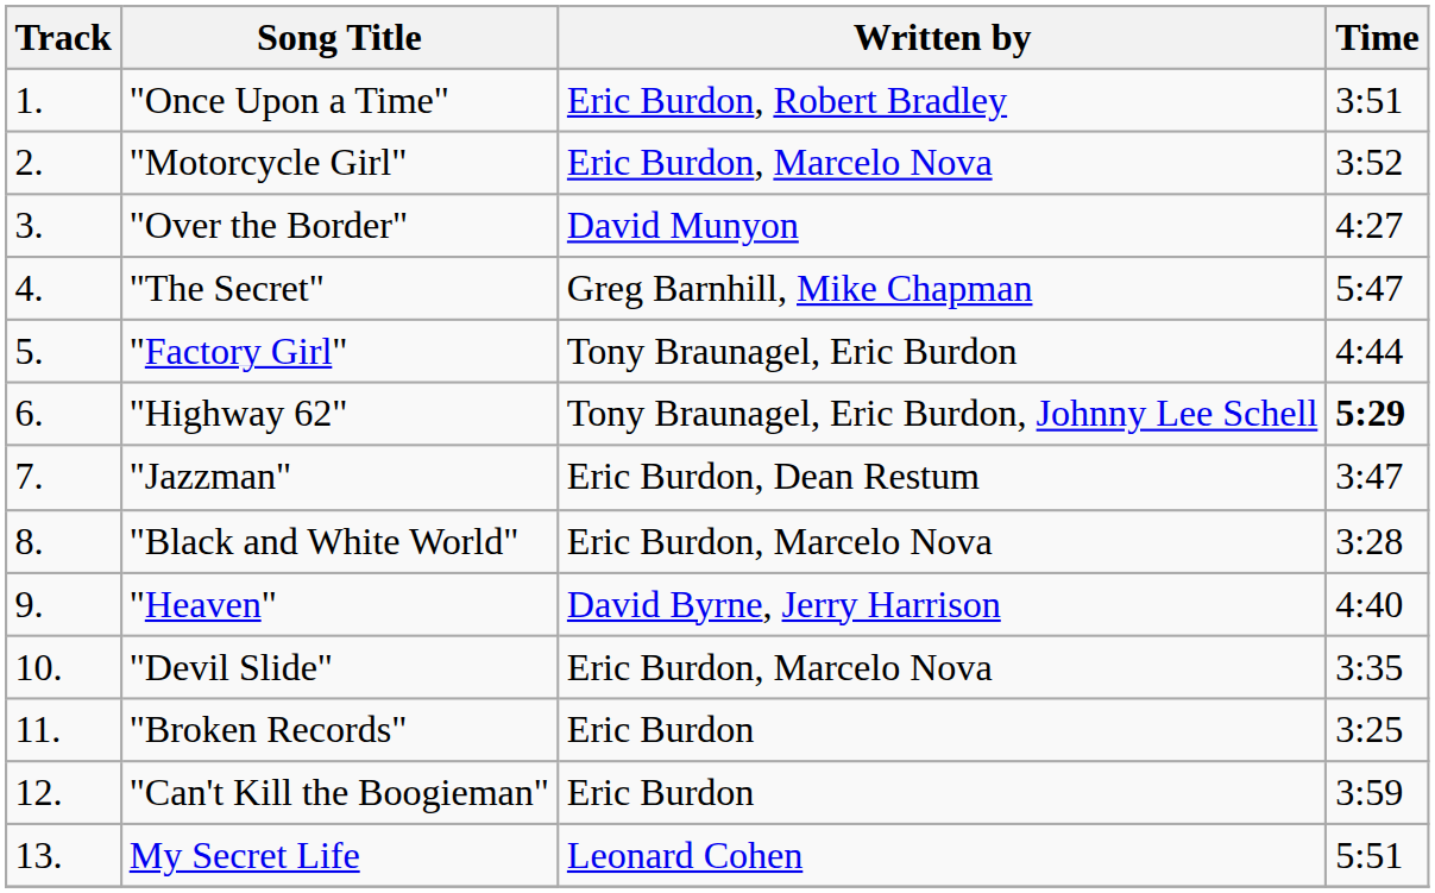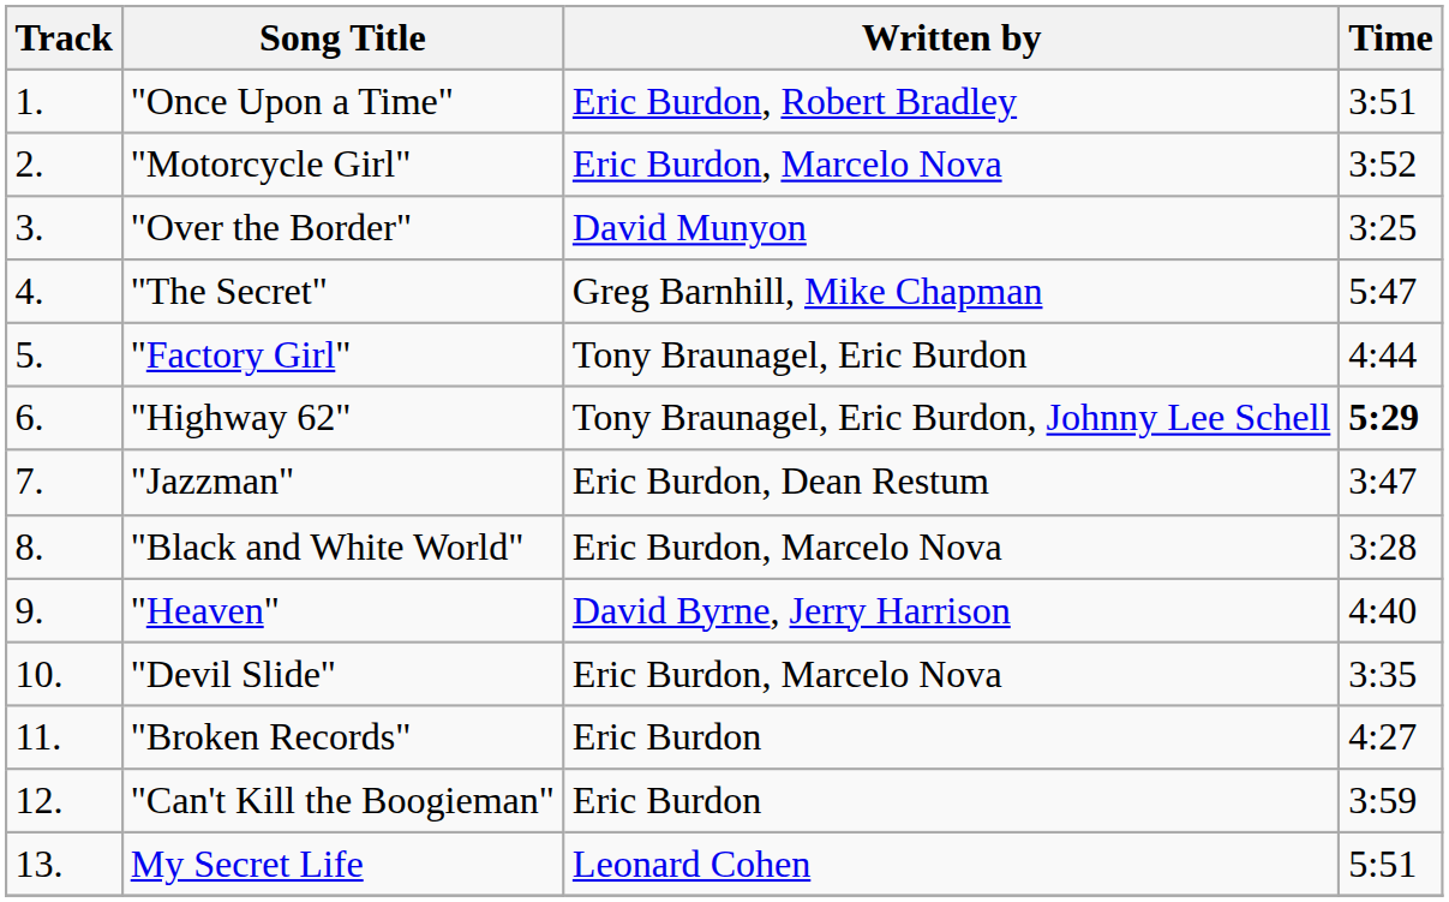 <table class="wikitable" style="font-size:95%;">
 <tr>
 <th>Track</th>
 <th>Song Title</th>
 <th>Written by</th>
 <th>Time</th>
 </tr>
 <tr>
 <td>1.</td>
 <td>"Once Upon a Time"</td>
 <td><a href='#'>Eric Burdon</a>, <a href='#'>Robert Bradley</a></td>
 <td>3:51</td>
 </tr>
 <tr>
 <td>2.</td>
 <td>"Motorcycle Girl"</td>
 <td><a href='#'>Eric Burdon</a>, <a href='#'>Marcelo Nova</a></td>
 <td>3:52</td>
 </tr>
 <tr>
 <td>3.</td>
 <td>"Over the Border"</td>
 <td><a href='#'>David Munyon</a></td>
-<td>4:27</td>
+<td>3:25</td>
 </tr>
 <tr>
 <td>4.</td>
 <td>"The Secret"</td>
 <td>Greg Barnhill, <a href='#'>Mike Chapman</a></td>
 <td>5:47</td>
 </tr>
 <tr>
 <td>5.</td>
 <td>"<a href='#'>Factory Girl</a>"</td>
 <td>Tony Braunagel, Eric Burdon</td>
 <td>4:44</td>
 </tr>
 <tr>
 <td>6.</td>
 <td>"Highway 62"</td>
 <td>Tony Braunagel, Eric Burdon, <a href='#'>Johnny Lee Schell</a></td>
 <td><strong>5:29</strong></td>
 </tr>
 <tr>
 <td>7.</td>
 <td>"Jazzman"</td>
 <td>Eric Burdon, Dean Restum</td>
 <td>3:47</td>
 </tr>
 <tr>
 <td>8.</td>
 <td>"Black and White World"</td>
 <td>Eric Burdon, Marcelo Nova</td>
 <td>3:28</td>
 </tr>
 <tr>
 <td>9.</td>
 <td>"<a href='#'>Heaven</a>"</td>
 <td><a href='#'>David Byrne</a>, <a href='#'>Jerry Harrison</a></td>
 <td>4:40</td>
 </tr>
 <tr>
 <td>10.</td>
 <td>"Devil Slide"</td>
 <td>Eric Burdon, Marcelo Nova</td>
 <td>3:35</td>
 </tr>
 <tr>
 <td>11.</td>
 <td>"Broken Records"</td>
 <td>Eric Burdon</td>
-<td>3:25</td>
+<td>4:27</td>
 </tr>
 <tr>
 <td>12.</td>
 <td>"Can't Kill the Boogieman"</td>
 <td>Eric Burdon</td>
 <td>3:59</td>
 </tr>
 <tr>
 <td>13.</td>
 <td><a href='#'>My Secret Life</a></td>
 <td><a href='#'>Leonard Cohen</a></td>
 <td>5:51</td>
 </tr>
 <tr>
 </tr>
 </table>
